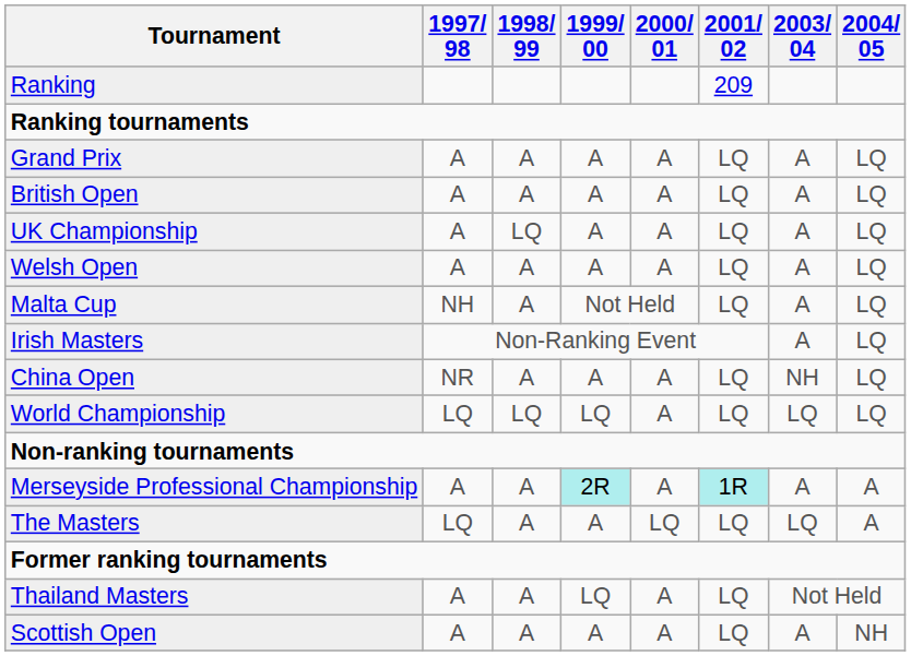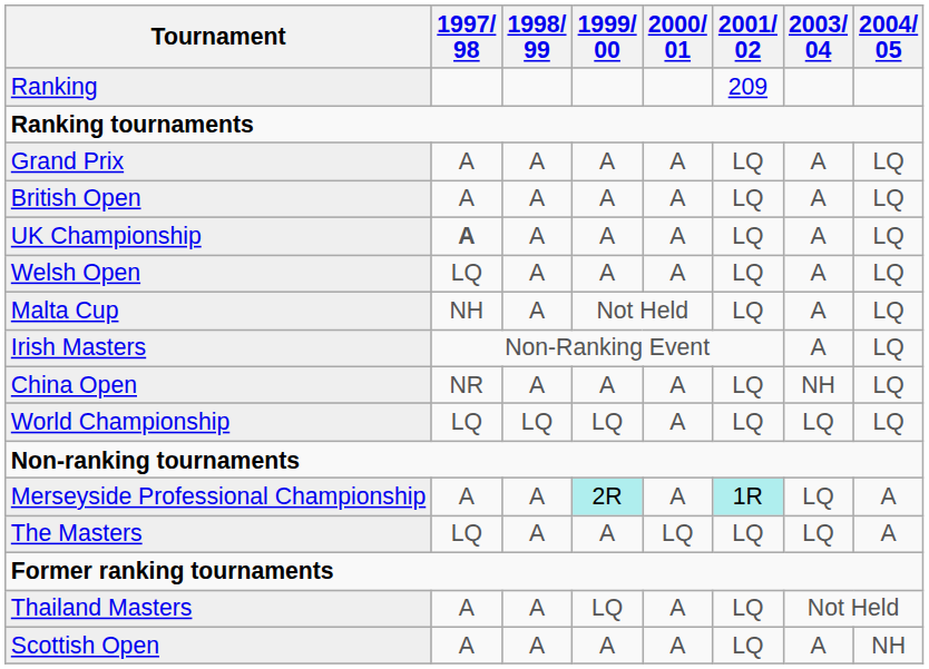 <table class="wikitable" style="font-size:85%">
 <tr>
 <th>Tournament</th>
 <th><a href='#'>1997/<br>98</a></th>
 <th><a href='#'>1998/<br>99</a></th>
 <th><a href='#'>1999/<br>00</a></th>
 <th><a href='#'>2000/<br>01</a></th>
 <th><a href='#'>2001/<br>02</a></th>
 <th><a href='#'>2003/<br>04</a></th>
 <th><a href='#'>2004/<br>05</a></th>
 </tr>
 <tr>
 <td style="background:#EFEFEF;"><a href='#'>Ranking</a></td>
 <td align="center"></td>
 <td align="center"></td>
 <td align="center"></td>
 <td align="center"></td>
 <td align="center"><a href='#'>209</a></td>
 <td align="center"></td>
 <td align="center"></td>
 </tr>
 <tr>
 <td colspan="10"><strong>Ranking tournaments</strong></td>
 </tr>
 <tr>
 <td style="background:#EFEFEF;"><a href='#'>Grand Prix</a></td>
 <td align="center" style="color:#555555;">A</td>
 <td align="center" style="color:#555555;">A</td>
 <td align="center" style="color:#555555;">A</td>
 <td align="center" style="color:#555555;">A</td>
 <td align="center" style="color:#555555;">LQ</td>
 <td align="center" style="color:#555555;">A</td>
 <td align="center" style="color:#555555;">LQ</td>
 </tr>
 <tr>
 <td style="background:#EFEFEF;"><a href='#'>British Open</a></td>
 <td align="center" style="color:#555555;">A</td>
 <td align="center" style="color:#555555;">A</td>
 <td align="center" style="color:#555555;">A</td>
 <td align="center" style="color:#555555;">A</td>
 <td align="center" style="color:#555555;">LQ</td>
 <td align="center" style="color:#555555;">A</td>
 <td align="center" style="color:#555555;">LQ</td>
 </tr>
 <tr>
 <td style="background:#EFEFEF;"><a href='#'>UK Championship</a></td>
+<td align="center" style="color:#555555;"><strong>A</strong></td>
 <td align="center" style="color:#555555;">A</td>
-<td align="center" style="color:#555555;">LQ</td>
 <td align="center" style="color:#555555;">A</td>
 <td align="center" style="color:#555555;">A</td>
 <td align="center" style="color:#555555;">LQ</td>
 <td align="center" style="color:#555555;">A</td>
 <td align="center" style="color:#555555;">LQ</td>
 </tr>
 <tr>
 <td style="background:#EFEFEF;"><a href='#'>Welsh Open</a></td>
-<td align="center" style="color:#555555;">A</td>
+<td align="center" style="color:#555555;">LQ</td>
 <td align="center" style="color:#555555;">A</td>
 <td align="center" style="color:#555555;">A</td>
 <td align="center" style="color:#555555;">A</td>
 <td align="center" style="color:#555555;">LQ</td>
 <td align="center" style="color:#555555;">A</td>
 <td align="center" style="color:#555555;">LQ</td>
 </tr>
 <tr>
 <td style="background:#EFEFEF;"><a href='#'>Malta Cup</a></td>
 <td align="center" style="color:#555555;">NH</td>
 <td align="center" style="color:#555555;">A</td>
 <td align="center" colspan="2" style="color:#555555;">Not Held</td>
 <td align="center" style="color:#555555;">LQ</td>
 <td align="center" style="color:#555555;">A</td>
 <td align="center" style="color:#555555;">LQ</td>
 </tr>
 <tr>
 <td style="background:#EFEFEF;"><a href='#'>Irish Masters</a></td>
 <td align="center" colspan="5" style="color:#555555;">Non-Ranking Event</td>
 <td align="center" style="color:#555555;">A</td>
 <td align="center" style="color:#555555;">LQ</td>
 </tr>
 <tr>
 <td style="background:#EFEFEF;"><a href='#'>China Open</a></td>
 <td align="center" style="color:#555555;">NR</td>
 <td align="center" style="color:#555555;">A</td>
 <td align="center" style="color:#555555;">A</td>
 <td align="center" style="color:#555555;">A</td>
 <td align="center" style="color:#555555;">LQ</td>
 <td align="center" style="color:#555555;">NH</td>
 <td align="center" style="color:#555555;">LQ</td>
 </tr>
 <tr>
 <td style="background:#EFEFEF;"><a href='#'>World Championship</a></td>
 <td align="center" style="color:#555555;">LQ</td>
 <td align="center" style="color:#555555;">LQ</td>
 <td align="center" style="color:#555555;">LQ</td>
 <td align="center" style="color:#555555;">A</td>
 <td align="center" style="color:#555555;">LQ</td>
 <td align="center" style="color:#555555;">LQ</td>
 <td align="center" style="color:#555555;">LQ</td>
 </tr>
 <tr>
 <td colspan="10"><strong>Non-ranking tournaments</strong></td>
 </tr>
 <tr>
 <td style="background:#EFEFEF;"><a href='#'>Merseyside Professional Championship</a></td>
 <td align="center" style="color:#555555;">A</td>
 <td align="center" style="color:#555555;">A</td>
 <td align="center" style="background:#afeeee;">2R</td>
 <td align="center" style="color:#555555;">A</td>
 <td align="center" style="background:#afeeee;">1R</td>
-<td align="center" style="color:#555555;">A</td>
+<td align="center" style="color:#555555;">LQ</td>
 <td align="center" style="color:#555555;">A</td>
 </tr>
 <tr>
 <td style="background:#EFEFEF;"><a href='#'>The Masters</a></td>
 <td align="center" style="color:#555555;">LQ</td>
 <td align="center" style="color:#555555;">A</td>
 <td align="center" style="color:#555555;">A</td>
 <td align="center" style="color:#555555;">LQ</td>
 <td align="center" style="color:#555555;">LQ</td>
 <td align="center" style="color:#555555;">LQ</td>
 <td align="center" style="color:#555555;">A</td>
 </tr>
 <tr>
 <td colspan="10"><strong>Former ranking tournaments</strong></td>
 </tr>
 <tr>
 <td style="background:#EFEFEF;"><a href='#'>Thailand Masters</a></td>
 <td align="center" style="color:#555555;">A</td>
 <td align="center" style="color:#555555;">A</td>
 <td align="center" style="color:#555555;">LQ</td>
 <td align="center" style="color:#555555;">A</td>
 <td align="center" style="color:#555555;">LQ</td>
 <td align="center" colspan="10" style="color:#555555;">Not Held</td>
 </tr>
 <tr>
 <td style="background:#EFEFEF;"><a href='#'>Scottish Open</a></td>
 <td align="center" style="color:#555555;">A</td>
 <td align="center" style="color:#555555;">A</td>
 <td align="center" style="color:#555555;">A</td>
 <td align="center" style="color:#555555;">A</td>
 <td align="center" style="color:#555555;">LQ</td>
 <td align="center" style="color:#555555;">A</td>
 <td align="center" style="color:#555555;">NH</td>
 </tr>
 </table>
